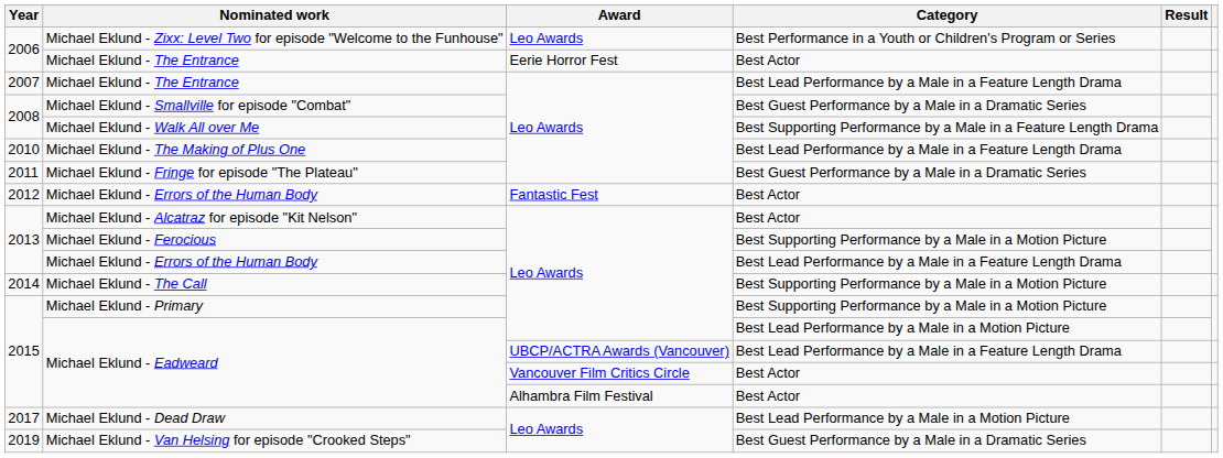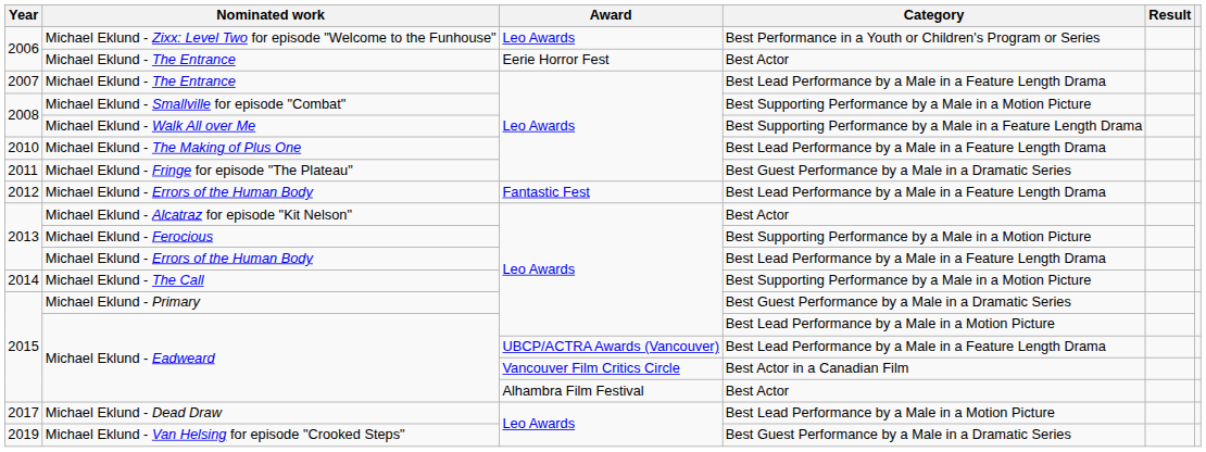 <table class="wikitable">
 <tr>
 <th style="text-align:center;">Year</th>
 <th style="text-align:center;">Nominated work</th>
 <th style="text-align:center;">Award</th>
 <th style="text-align:center;">Category</th>
 <th style="text-align:center;">Result</th>
 <th style="text-align:center;"></th>
 </tr>
 <tr>
 <td rowspan=2>2006</td>
 <td>Michael Eklund - <em><a href='#'>Zixx: Level Two</a></em> for episode "Welcome to the Funhouse"</td>
 <td><a href='#'>Leo Awards</a></td>
 <td>Best Performance in a Youth or Children's Program or Series</td>
 <td></td>
 <td style="text-align:center;"></td>
 </tr>
 <tr>
 <td>Michael Eklund - <em><a href='#'>The Entrance</a></em></td>
 <td>Eerie Horror Fest</td>
 <td>Best Actor</td>
 <td></td>
 <td style="text-align:center;"></td>
 </tr>
 <tr>
 <td>2007</td>
 <td>Michael Eklund - <em><a href='#'>The Entrance</a></em></td>
 <td rowspan=5><a href='#'>Leo Awards</a></td>
 <td>Best Lead Performance by a Male in a Feature Length Drama</td>
 <td></td>
 <td style="text-align:center;"></td>
 </tr>
 <tr>
 <td rowspan=2>2008</td>
 <td>Michael Eklund - <em><a href='#'>Smallville</a></em> for episode "Combat"</td>
-<td>Best Guest Performance by a Male in a Dramatic Series</td>
+<td>Best Supporting Performance by a Male in a Motion Picture</td>
 <td></td>
 <td rowspan=2 style="text-align:center;"></td>
 </tr>
 <tr>
 <td>Michael Eklund - <em><a href='#'>Walk All over Me</a></em></td>
 <td>Best Supporting Performance by a Male in a Feature Length Drama</td>
 <td></td>
 </tr>
 <tr>
 <td>2010</td>
 <td>Michael Eklund - <em><a href='#'>The Making of Plus One</a></em></td>
 <td>Best Lead Performance by a Male in a Feature Length Drama</td>
 <td></td>
 <td style="text-align:center;"></td>
 </tr>
 <tr>
 <td>2011</td>
 <td>Michael Eklund - <em><a href='#'>Fringe</a></em> for episode "The Plateau"</td>
 <td>Best Guest Performance by a Male in a Dramatic Series</td>
 <td></td>
 <td style="text-align:center;"></td>
 </tr>
 <tr>
 <td>2012</td>
 <td>Michael Eklund - <em><a href='#'>Errors of the Human Body</a></em></td>
 <td><a href='#'>Fantastic Fest</a></td>
-<td>Best Actor</td>
+<td>Best Lead Performance by a Male in a Feature Length Drama</td>
 <td></td>
 <td style="text-align:center;"></td>
 </tr>
 <tr>
 <td rowspan=3>2013</td>
 <td>Michael Eklund - <em><a href='#'>Alcatraz</a></em> for episode "Kit Nelson"</td>
 <td rowspan=6><a href='#'>Leo Awards</a></td>
 <td>Best Actor</td>
 <td></td>
 <td rowspan=3 style="text-align:center;"></td>
 </tr>
 <tr>
 <td>Michael Eklund - <em><a href='#'>Ferocious</a></em></td>
 <td>Best Supporting Performance by a Male in a Motion Picture</td>
 <td></td>
 </tr>
 <tr>
 <td>Michael Eklund - <em><a href='#'>Errors of the Human Body</a></em></td>
 <td>Best Lead Performance by a Male in a Feature Length Drama</td>
 <td></td>
 </tr>
 <tr>
 <td>2014</td>
 <td>Michael Eklund - <em><a href='#'>The Call</a></em></td>
 <td>Best Supporting Performance by a Male in a Motion Picture</td>
 <td></td>
 <td style="text-align:center;"></td>
 </tr>
 <tr>
 <td rowspan=5>2015</td>
 <td>Michael Eklund - <em>Primary</em></td>
-<td>Best Supporting Performance by a Male in a Motion Picture</td>
+<td>Best Guest Performance by a Male in a Dramatic Series</td>
 <td></td>
 <td rowspan=2 style="text-align:center;"></td>
 </tr>
 <tr>
 <td rowspan=4>Michael Eklund - <em><a href='#'>Eadweard</a></em></td>
 <td>Best Lead Performance by a Male in a Motion Picture</td>
 <td></td>
 </tr>
 <tr>
 <td><a href='#'>UBCP/ACTRA Awards (Vancouver)</a></td>
 <td>Best Lead Performance by a Male in a Feature Length Drama</td>
 <td></td>
 <td style="text-align:center;"></td>
 </tr>
 <tr>
 <td><a href='#'>Vancouver Film Critics Circle</a></td>
-<td>Best Actor</td>
+<td>Best Actor in a Canadian Film</td>
 <td></td>
 <td style="text-align:center;"></td>
 </tr>
 <tr>
 <td>Alhambra Film Festival</td>
 <td>Best Actor</td>
 <td></td>
 <td style="text-align:center;"></td>
 </tr>
 <tr>
 <td>2017</td>
 <td>Michael Eklund - <em>Dead Draw</em></td>
 <td rowspan=2><a href='#'>Leo Awards</a></td>
 <td>Best Lead Performance by a Male in a Motion Picture</td>
 <td></td>
 <td style="text-align:center;"></td>
 </tr>
 <tr>
 <td>2019</td>
 <td>Michael Eklund - <em><a href='#'>Van Helsing</a></em> for episode "Crooked Steps"</td>
 <td>Best Guest Performance by a Male in a Dramatic Series</td>
 <td></td>
 <td style="text-align:center;"></td>
 </tr>
 </table>
